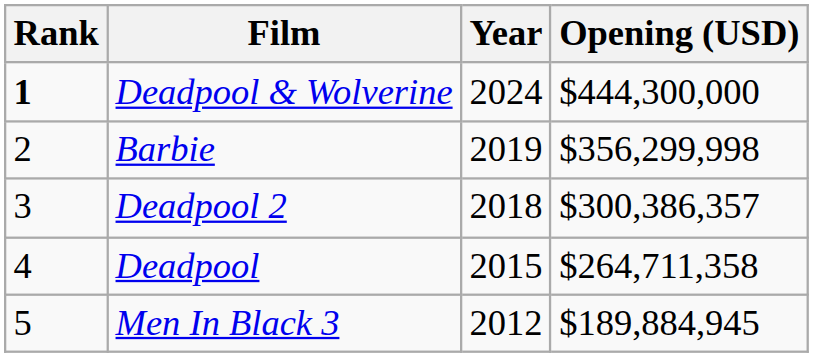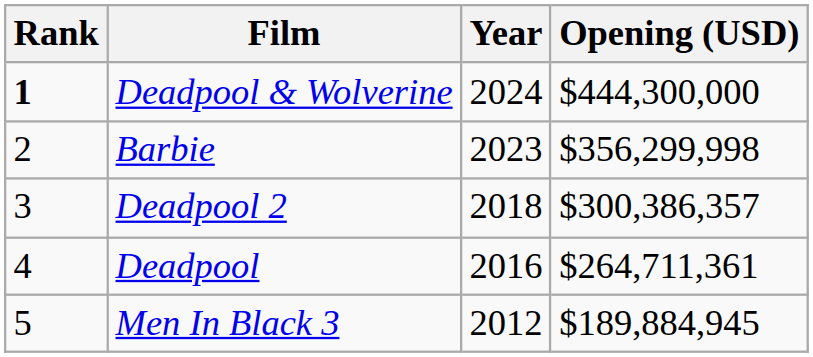 <table class="wikitable sortable">
 <tr>
 <th>Rank</th>
 <th>Film</th>
 <th>Year</th>
 <th>Opening (USD)</th>
 </tr>
 <tr>
 <td><strong>1</strong></td>
 <td><em><a href='#'>Deadpool & Wolverine</a></em></td>
 <td>2024</td>
 <td>$444,300,000</td>
 </tr>
 <tr>
 <td>2</td>
 <td><a href='#'><em>Barbie</em></a></td>
-<td>2019</td>
+<td>2023</td>
 <td>$356,299,998</td>
 </tr>
 <tr>
 <td>3</td>
 <td><em><a href='#'>Deadpool 2</a></em></td>
 <td>2018</td>
 <td>$300,386,357</td>
 </tr>
 <tr>
 <td>4</td>
 <td><em><a href='#'>Deadpool</a></em></td>
-<td>2015</td>
-<td>$264,711,358</td>
+<td>2016</td>
+<td>$264,711,361</td>
 </tr>
 <tr>
 <td>5</td>
 <td><em><a href='#'>Men In Black 3</a></em></td>
 <td>2012</td>
 <td>$189,884,945</td>
 </tr>
 </table>
